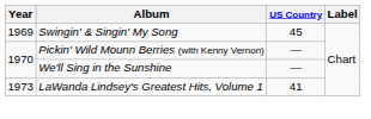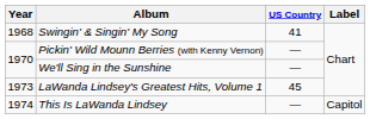 <table class="wikitable">
 <tr>
 <th>Year</th>
 <th>Album</th>
 <th><small><a href='#'>US Country</a></small></th>
 <th>Label</th>
 </tr>
 <tr>
-<td>1969</td>
+<td>1968</td>
 <td><em>Swingin' & Singin' My Song</em></td>
-<td align="center">45</td>
+<td align="center">41</td>
 <td rowspan="4">Chart</td>
 </tr>
 <tr>
 <td rowspan="2">1970</td>
 <td><em>Pickin' Wild Mounn Berries</em> <small>(with Kenny Vernon)</small></td>
 <td align="center">—</td>
 </tr>
 <tr>
 <td><em>We'll Sing in the Sunshine</em></td>
 <td align="center">—</td>
 </tr>
 <tr>
 <td>1973</td>
 <td><em>LaWanda Lindsey's Greatest Hits, Volume 1</em></td>
-<td align="center">41</td>
+<td align="center">45</td>
+</tr>
+<tr>
+<td>1974</td>
+<td><em>This Is LaWanda Lindsey</em></td>
+<td align="center">—</td>
+<td>Capitol</td>
 </tr>
 </table>
